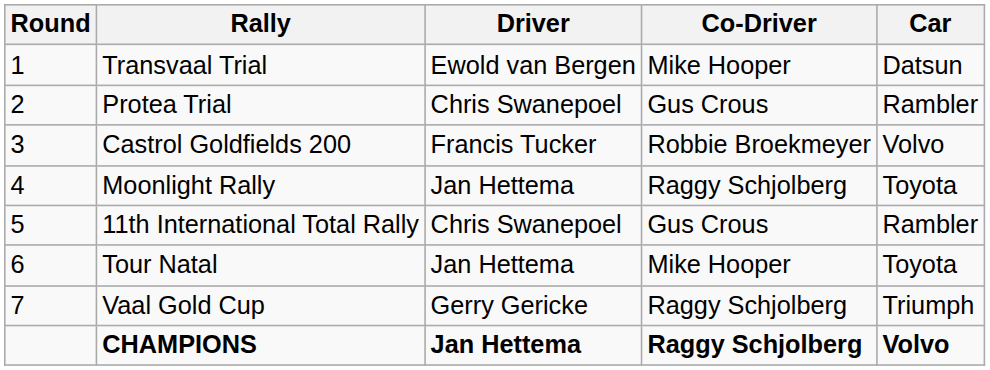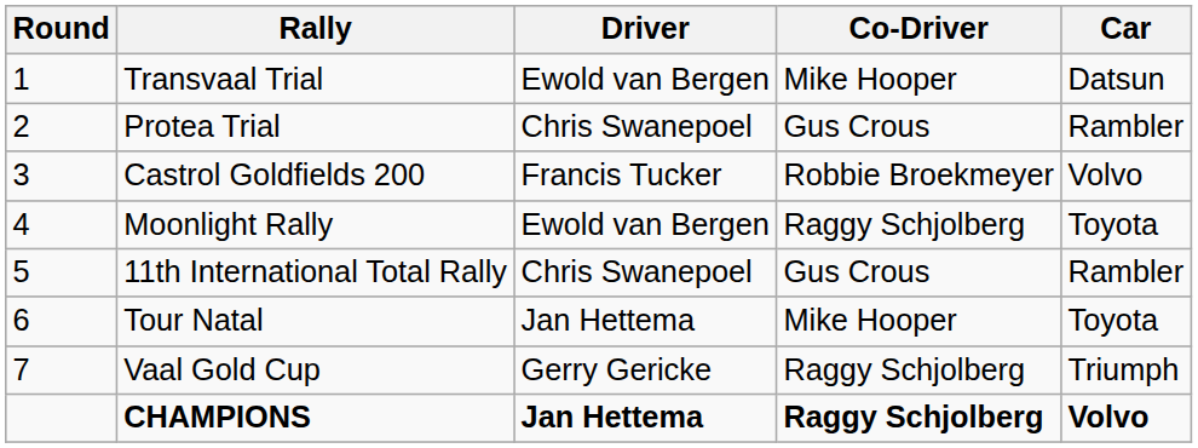 <table class="wikitable">
 <tr>
 <th>Round</th>
 <th>Rally</th>
 <th>Driver</th>
 <th>Co-Driver</th>
 <th>Car</th>
 </tr>
 <tr>
 <td>1</td>
 <td>Transvaal Trial</td>
 <td>Ewold van Bergen</td>
 <td>Mike Hooper</td>
 <td>Datsun</td>
 </tr>
 <tr>
 <td>2</td>
 <td>Protea Trial</td>
 <td>Chris Swanepoel</td>
 <td>Gus Crous</td>
 <td>Rambler</td>
 </tr>
 <tr>
 <td>3</td>
 <td>Castrol Goldfields 200</td>
 <td>Francis Tucker</td>
 <td>Robbie Broekmeyer</td>
 <td>Volvo</td>
 </tr>
 <tr>
 <td>4</td>
 <td>Moonlight Rally</td>
-<td>Jan Hettema</td>
+<td>Ewold van Bergen</td>
 <td>Raggy Schjolberg</td>
 <td>Toyota</td>
 </tr>
 <tr>
 <td>5</td>
 <td>11th International Total Rally</td>
 <td>Chris Swanepoel</td>
 <td>Gus Crous</td>
 <td>Rambler</td>
 </tr>
 <tr>
 <td>6</td>
 <td>Tour Natal</td>
 <td>Jan Hettema</td>
 <td>Mike Hooper</td>
 <td>Toyota</td>
 </tr>
 <tr>
 <td>7</td>
 <td>Vaal Gold Cup</td>
 <td>Gerry Gericke</td>
 <td>Raggy Schjolberg</td>
 <td>Triumph</td>
 </tr>
 <tr>
 <td></td>
 <td><strong>CHAMPIONS</strong></td>
 <td><strong>Jan Hettema</strong></td>
 <td><strong>Raggy Schjolberg</strong></td>
 <td><strong>Volvo</strong></td>
 </tr>
 </table>
